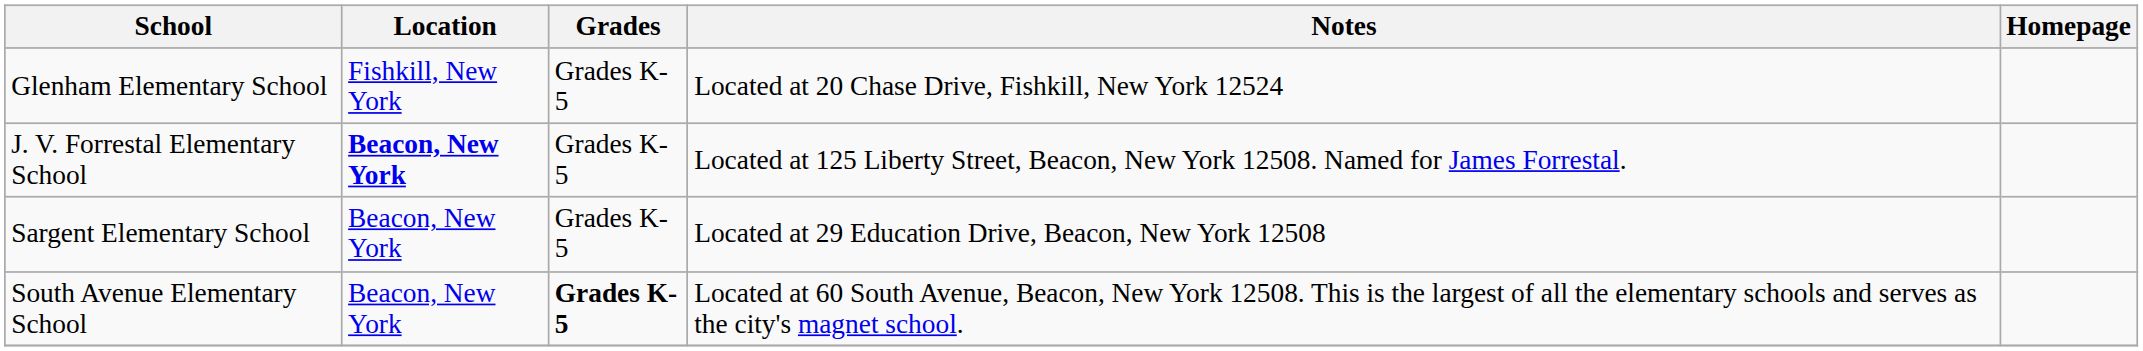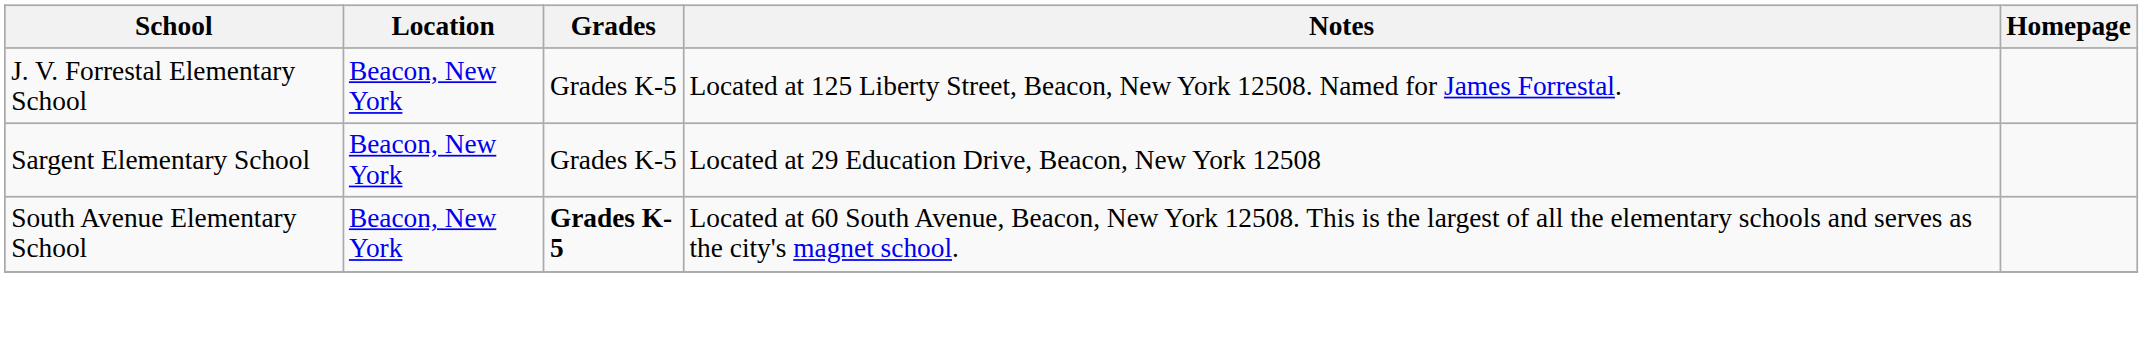 <table class="wikitable" align="left">
 <tr>
 <th>School</th>
 <th>Location</th>
 <th>Grades</th>
 <th>Notes</th>
 <th>Homepage</th>
 </tr>
 <tr>
-<td>Glenham Elementary School</td>
-<td><a href='#'>Fishkill, New York</a></td>
-<td>Grades K-5</td>
-<td>Located at 20 Chase Drive, Fishkill, New York 12524</td>
-<td></td>
-</tr>
-<tr>
 <td>J. V. Forrestal Elementary School</td>
-<td><strong><a href='#'>Beacon, New York</a></strong></td>
+<td><a href='#'>Beacon, New York</a></td>
 <td>Grades K-5</td>
 <td>Located at 125 Liberty Street, Beacon, New York 12508. Named for <a href='#'>James Forrestal</a>.</td>
 <td></td>
 </tr>
 <tr>
 <td>Sargent Elementary School</td>
 <td><a href='#'>Beacon, New York</a></td>
 <td>Grades K-5</td>
 <td>Located at 29 Education Drive, Beacon, New York 12508</td>
 <td></td>
 </tr>
 <tr>
 <td>South Avenue Elementary School</td>
 <td><a href='#'>Beacon, New York</a></td>
 <td><strong>Grades K-5</strong></td>
 <td>Located at 60 South Avenue, Beacon, New York 12508. This is the largest of all the elementary schools and serves as the city's <a href='#'>magnet school</a>.</td>
 <td></td>
 </tr>
 <tr>
 </tr>
 </table>
